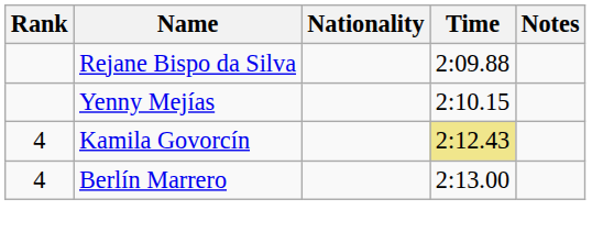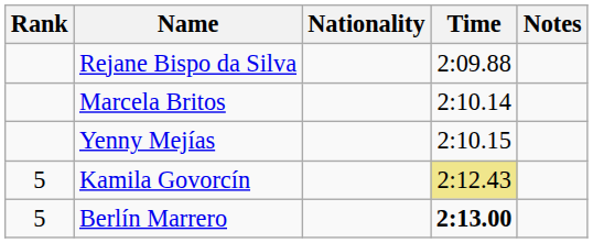 <table class="wikitable sortable" style="text-align:center">
 <tr>
 <th>Rank</th>
 <th>Name</th>
 <th>Nationality</th>
 <th>Time</th>
 <th>Notes</th>
 </tr>
 <tr>
 <td align=center></td>
 <td align=left><a href='#'>Rejane Bispo da Silva</a></td>
 <td align=left></td>
 <td>2:09.88</td>
 <td></td>
 </tr>
 <tr>
 <td align=center></td>
+<td align=left><a href='#'>Marcela Britos</a></td>
+<td align=left></td>
+<td>2:10.14</td>
+<td></td>
+</tr>
+<tr>
+<td align=center></td>
 <td align=left><a href='#'>Yenny Mejías</a></td>
 <td align=left></td>
 <td>2:10.15</td>
 <td></td>
 </tr>
 <tr>
-<td align=center>4</td>
+<td align=center>5</td>
 <td align=left><a href='#'>Kamila Govorcín</a></td>
 <td align=left></td>
 <td style="background: khaki;">2:12.43</td>
 <td></td>
 </tr>
 <tr>
-<td align=center>4</td>
+<td align=center>5</td>
 <td align=left><a href='#'>Berlín Marrero</a></td>
 <td align=left></td>
-<td>2:13.00</td>
+<td><strong>2:13.00</strong></td>
 <td></td>
 </tr>
 </table>
